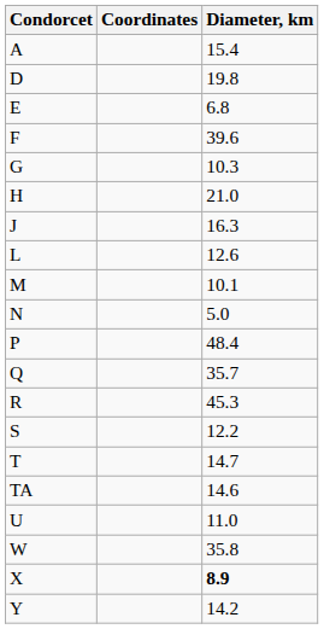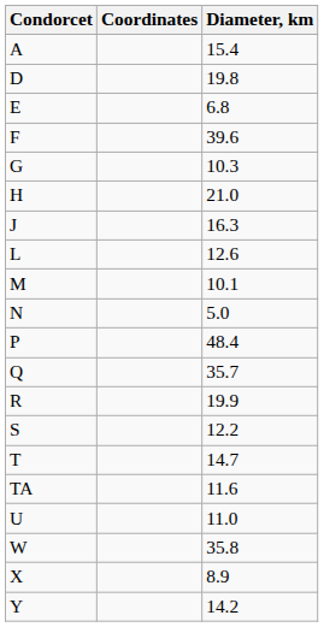 <table class="wikitable">
 <tr>
 <th>Condorcet</th>
 <th class="unsortable">Coordinates</th>
 <th>Diameter, km</th>
 </tr>
 <tr>
 <td>A</td>
 <td></td>
 <td>15.4</td>
 </tr>
 <tr>
 <td>D</td>
 <td></td>
 <td>19.8</td>
 </tr>
 <tr>
 <td>E</td>
 <td></td>
 <td>6.8</td>
 </tr>
 <tr>
 <td>F</td>
 <td></td>
 <td>39.6</td>
 </tr>
 <tr>
 <td>G</td>
 <td></td>
 <td>10.3</td>
 </tr>
 <tr>
 <td>H</td>
 <td></td>
 <td>21.0</td>
 </tr>
 <tr>
 <td>J</td>
 <td></td>
 <td>16.3</td>
 </tr>
 <tr>
 <td>L</td>
 <td></td>
 <td>12.6</td>
 </tr>
 <tr>
 <td>M</td>
 <td></td>
 <td>10.1</td>
 </tr>
 <tr>
 <td>N</td>
 <td></td>
 <td>5.0</td>
 </tr>
 <tr>
 <td>P</td>
 <td></td>
 <td>48.4</td>
 </tr>
 <tr>
 <td>Q</td>
 <td></td>
 <td>35.7</td>
 </tr>
 <tr>
 <td>R</td>
 <td></td>
-<td>45.3</td>
+<td>19.9</td>
 </tr>
 <tr>
 <td>S</td>
 <td></td>
 <td>12.2</td>
 </tr>
 <tr>
 <td>T</td>
 <td></td>
 <td>14.7</td>
 </tr>
 <tr>
 <td>TA</td>
 <td></td>
-<td>14.6</td>
+<td>11.6</td>
 </tr>
 <tr>
 <td>U</td>
 <td></td>
 <td>11.0</td>
 </tr>
 <tr>
 <td>W</td>
 <td></td>
 <td>35.8</td>
 </tr>
 <tr>
 <td>X</td>
 <td></td>
-<td><strong>8.9</strong></td>
+<td>8.9</td>
 </tr>
 <tr>
 <td>Y</td>
 <td></td>
 <td>14.2</td>
 </tr>
 </table>
